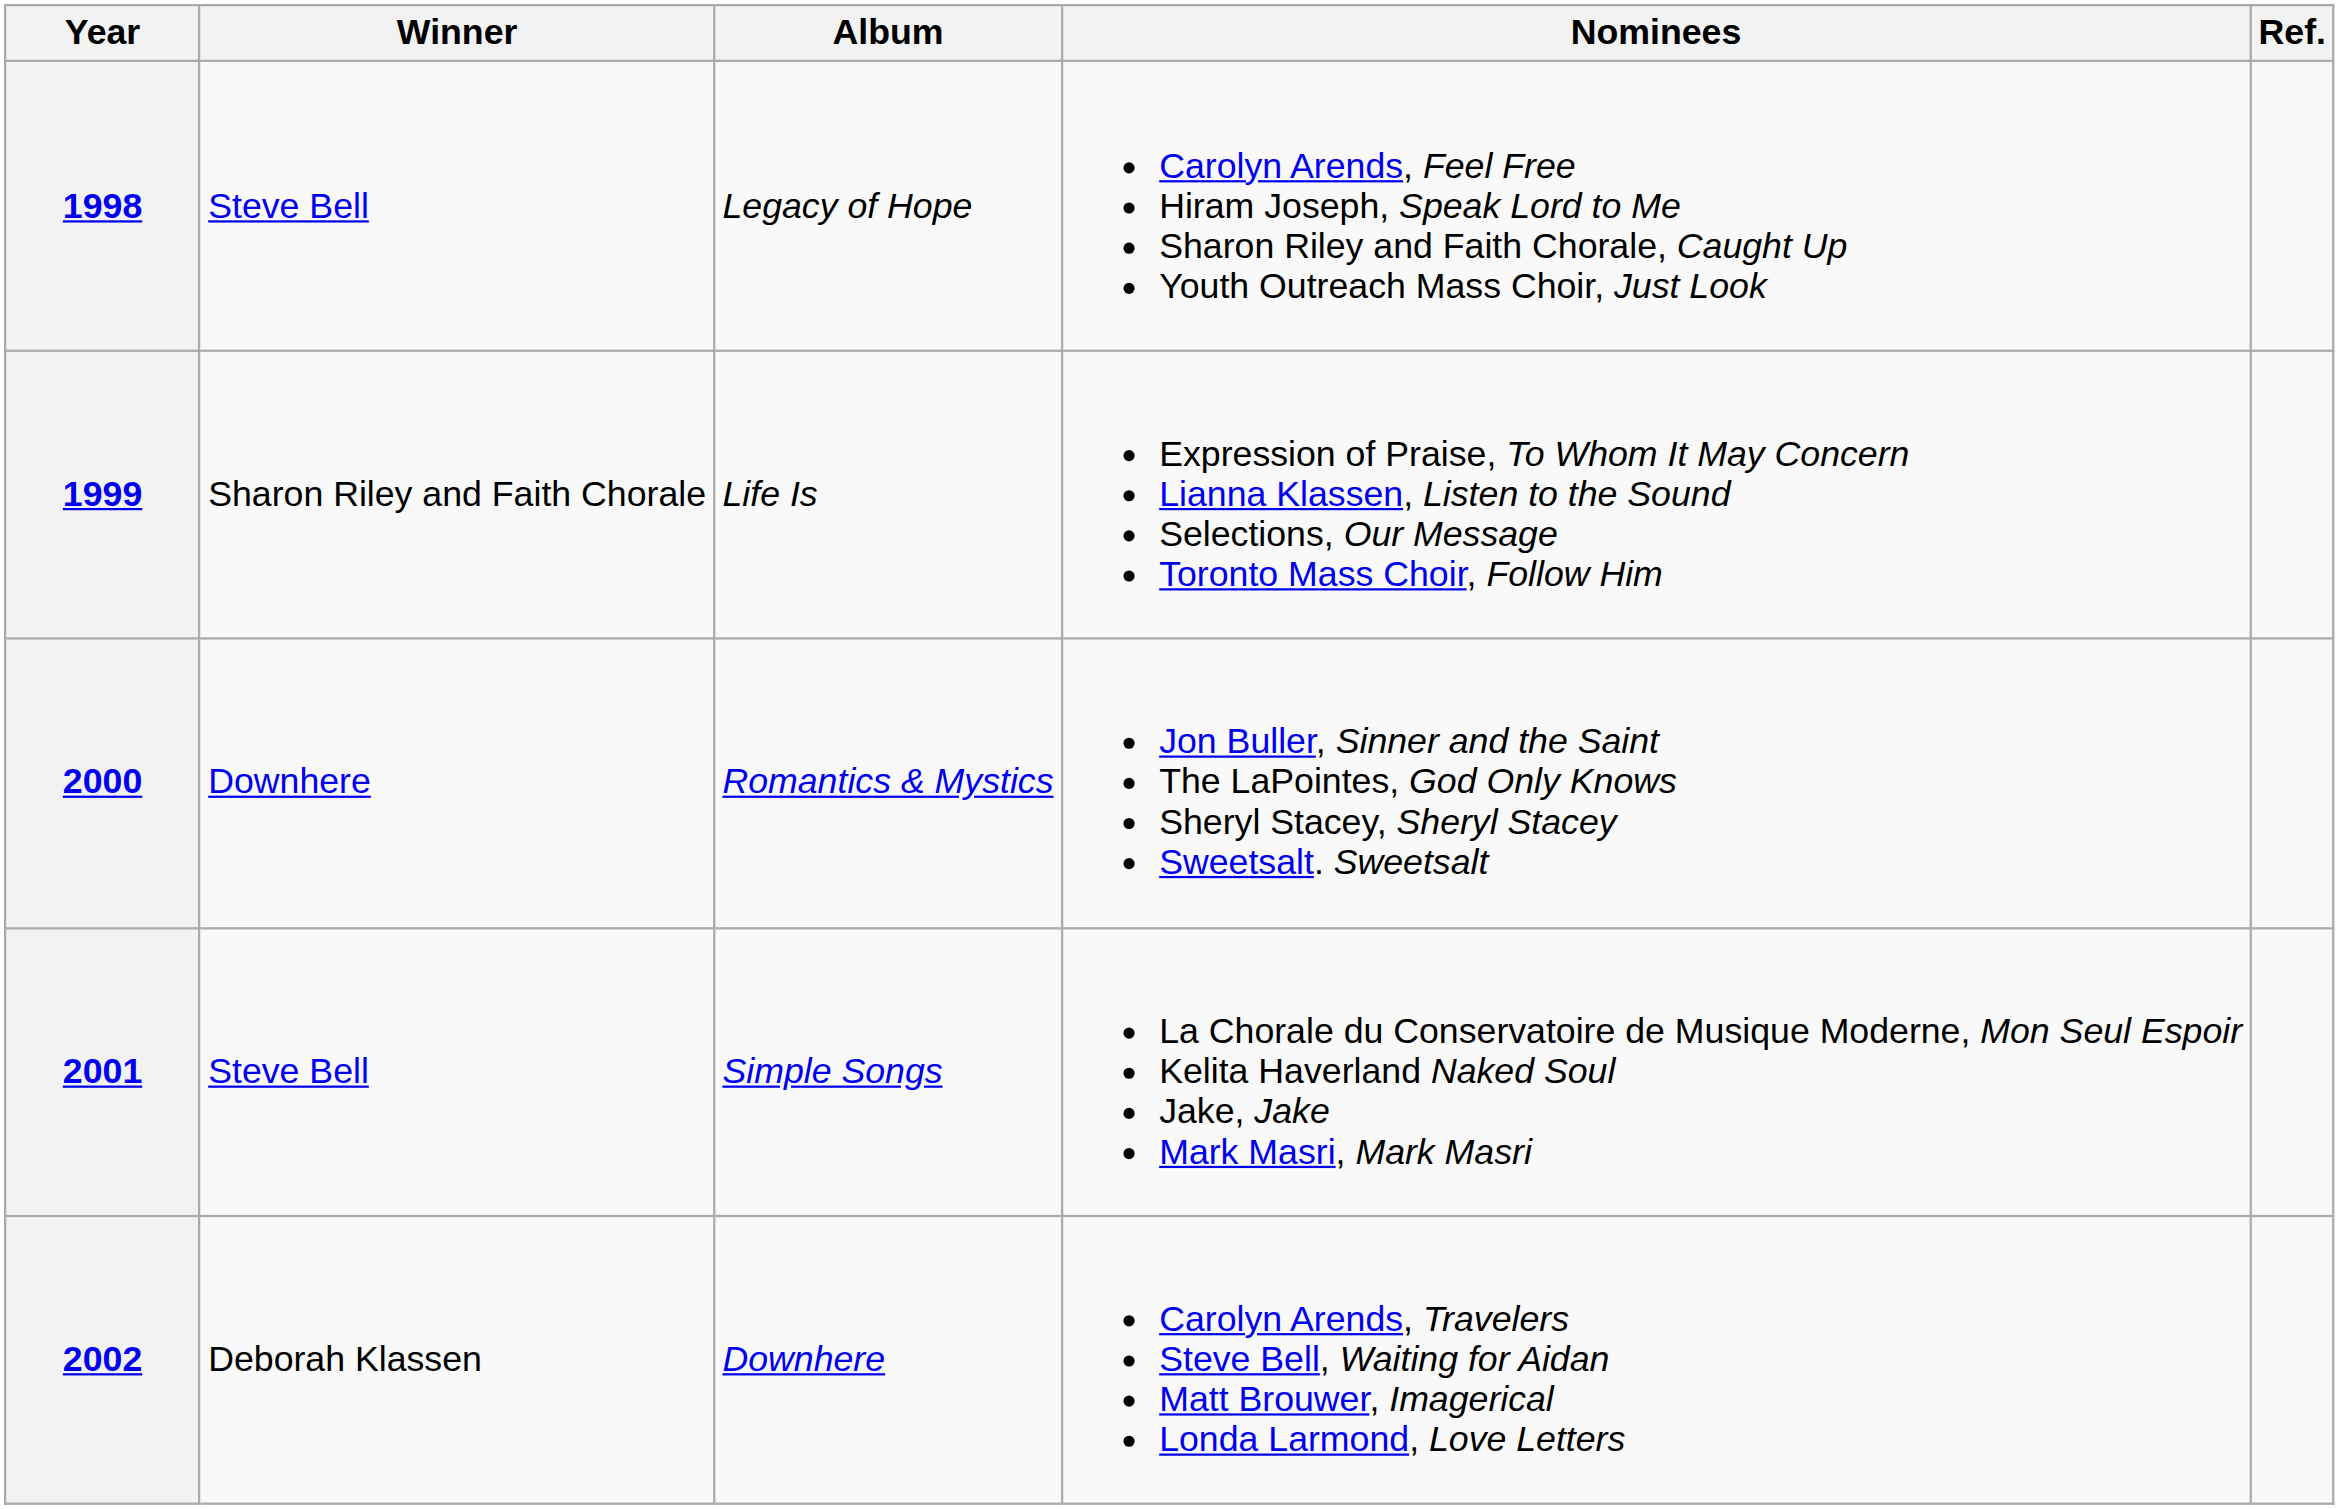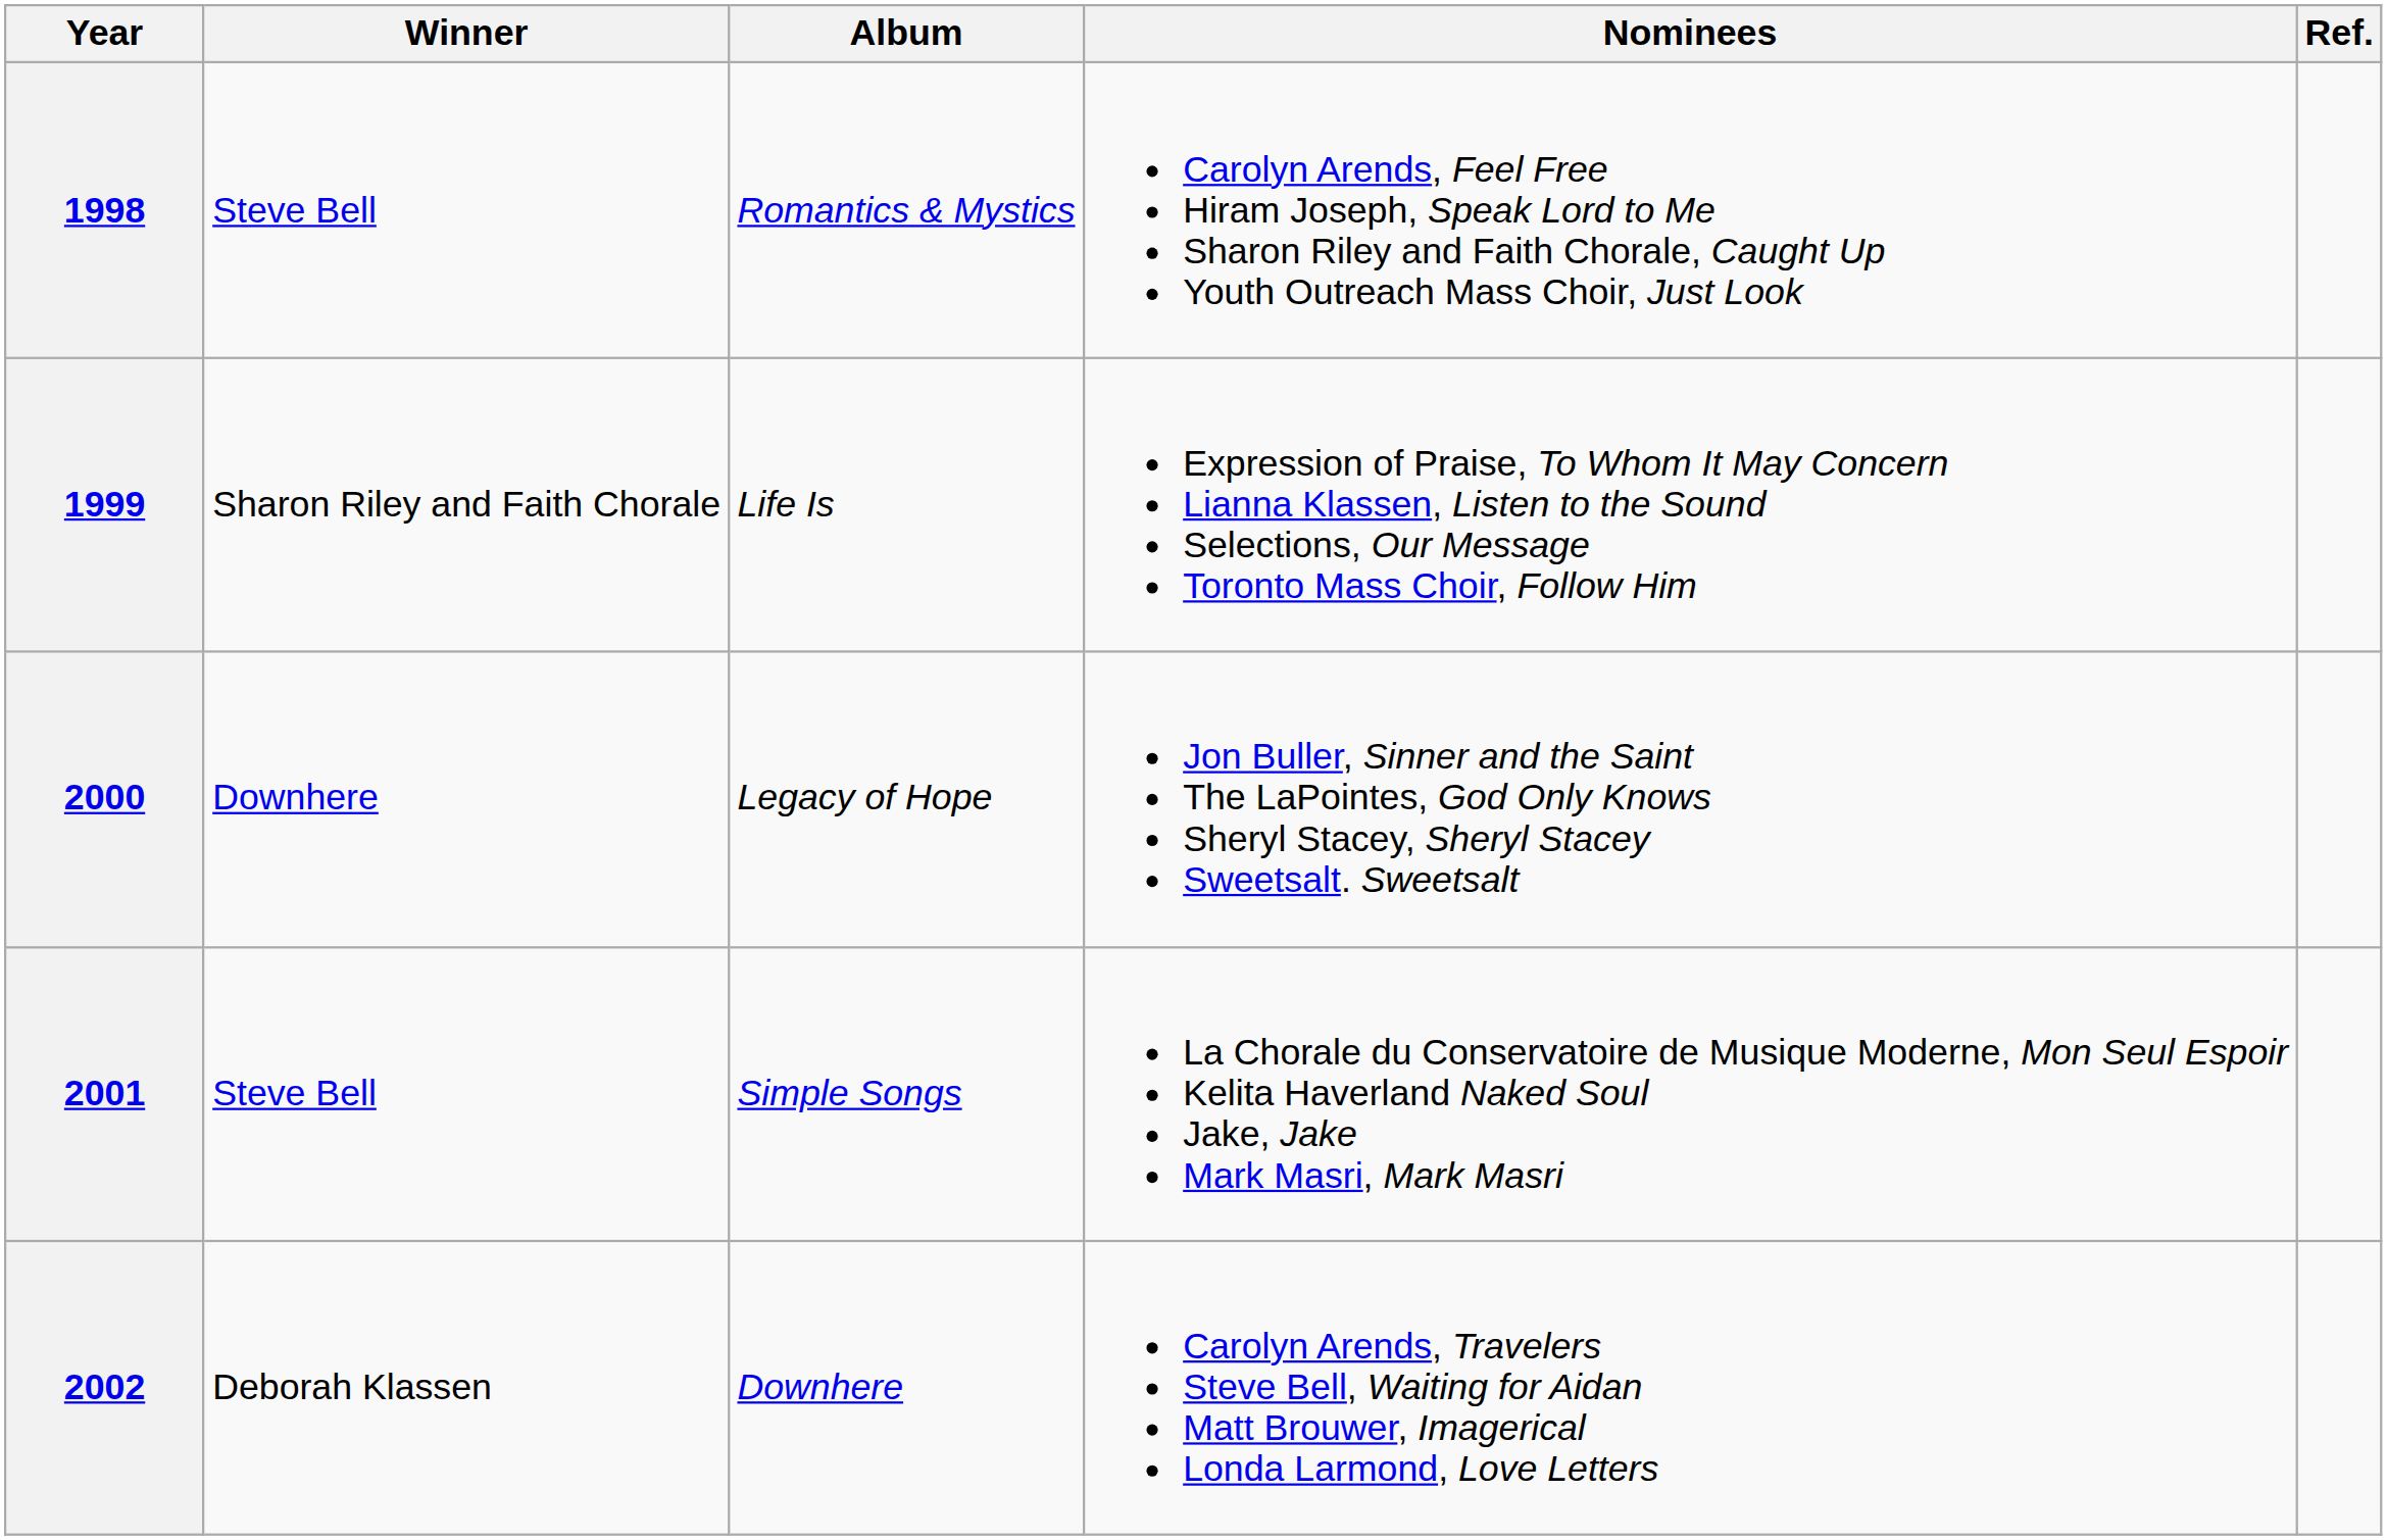 <table class="wikitable sortable">
 <tr>
 <th scope="col" style="width:5em;">Year</th>
 <th scope="col">Winner</th>
 <th scope="col">Album</th>
 <th scope="col" class="unsortable">Nominees</th>
 <th scope="col" class="unsortable">Ref.</th>
 </tr>
 <tr>
 <th scope="row"><a href='#'>1998</a></th>
 <td><a href='#'>Steve Bell</a></td>
-<td><em>Legacy of Hope</em></td>
+<td><em><a href='#'>Romantics & Mystics</a></em></td>
 <td><br><ul><li><a href='#'>Carolyn Arends</a>, <em>Feel Free</em></li><li>Hiram Joseph, <em>Speak Lord to Me</em></li><li>Sharon Riley and Faith Chorale, <em>Caught Up</em></li><li>Youth Outreach Mass Choir, <em>Just Look</em></li></ul></td>
 <td align=center></td>
 </tr>
 <tr>
 <th scope="row"><a href='#'>1999</a></th>
 <td>Sharon Riley and Faith Chorale</td>
 <td><em>Life Is</em></td>
 <td><br><ul><li>Expression of Praise, <em>To Whom It May Concern</em></li><li><a href='#'>Lianna Klassen</a>, <em>Listen to the Sound</em></li><li>Selections, <em>Our Message</em></li><li><a href='#'>Toronto Mass Choir</a>, <em>Follow Him</em></li></ul></td>
 <td align=center></td>
 </tr>
 <tr>
 <th scope="row"><a href='#'>2000</a></th>
 <td><a href='#'>Downhere</a></td>
-<td><em><a href='#'>Romantics & Mystics</a></em></td>
+<td><em>Legacy of Hope</em></td>
 <td><br><ul><li><a href='#'>Jon Buller</a>, <em>Sinner and the Saint</em></li><li>The LaPointes, <em>God Only Knows</em></li><li>Sheryl Stacey, <em>Sheryl Stacey</em></li><li><a href='#'>Sweetsalt</a>. <em>Sweetsalt</em></li></ul></td>
 <td align=center></td>
 </tr>
 <tr>
 <th scope="row"><a href='#'>2001</a></th>
 <td><a href='#'>Steve Bell</a></td>
 <td><em><a href='#'>Simple Songs</a></em></td>
 <td><br><ul><li>La Chorale du Conservatoire de Musique Moderne, <em>Mon Seul Espoir</em></li><li>Kelita Haverland <em>Naked Soul</em></li><li>Jake, <em>Jake</em></li><li><a href='#'>Mark Masri</a>, <em>Mark Masri</em></li></ul></td>
 <td align=center></td>
 </tr>
 <tr>
 <th scope="row"><a href='#'>2002</a></th>
 <td>Deborah Klassen</td>
 <td><em><a href='#'>Downhere</a></em></td>
 <td><br><ul><li><a href='#'>Carolyn Arends</a>, <em>Travelers</em></li><li><a href='#'>Steve Bell</a>, <em>Waiting for Aidan</em></li><li><a href='#'>Matt Brouwer</a>, <em>Imagerical</em></li><li><a href='#'>Londa Larmond</a>, <em>Love Letters</em></li></ul></td>
 <td align=center></td>
 </tr>
 </table>
